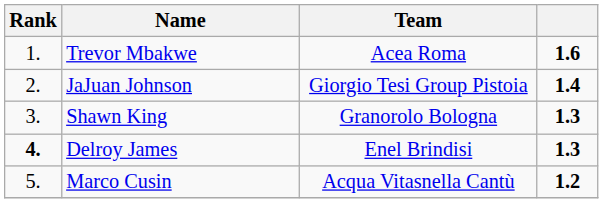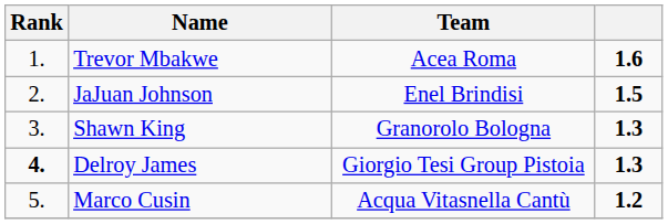 <table class="wikitable" style="text-align: center;">
 <tr>
 <th>Rank</th>
 <th width=180>Name</th>
 <th width=180>Team</th>
 <th width=40></th>
 </tr>
 <tr>
 <td>1.</td>
 <td align="left"> <a href='#'>Trevor Mbakwe</a></td>
 <td><a href='#'>Acea Roma</a></td>
 <td><strong>1.6</strong></td>
 </tr>
 <tr>
 <td>2.</td>
 <td align="left"> <a href='#'>JaJuan Johnson</a></td>
-<td><a href='#'>Giorgio Tesi Group Pistoia</a></td>
-<td><strong>1.4</strong></td>
+<td><a href='#'>Enel Brindisi</a></td>
+<td><strong>1.5</strong></td>
 </tr>
 <tr>
 <td>3.</td>
 <td align="left"> <a href='#'>Shawn King</a></td>
 <td><a href='#'>Granorolo Bologna</a></td>
 <td><strong>1.3</strong></td>
 </tr>
 <tr>
 <td><strong>4.</strong></td>
 <td align="left"> <a href='#'>Delroy James</a></td>
-<td><a href='#'>Enel Brindisi</a></td>
+<td><a href='#'>Giorgio Tesi Group Pistoia</a></td>
 <td><strong>1.3</strong></td>
 </tr>
 <tr>
 <td>5.</td>
 <td align="left"> <a href='#'>Marco Cusin</a></td>
 <td><a href='#'>Acqua Vitasnella Cantù</a></td>
 <td><strong>1.2</strong></td>
 </tr>
 <tr>
 </tr>
 </table>
